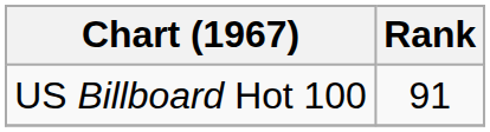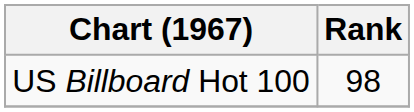 <table class="wikitable">
 <tr>
 <th>Chart (1967)</th>
 <th style="text-align:center;">Rank</th>
 </tr>
 <tr>
 <td>US <em>Billboard</em> Hot 100</td>
-<td style="text-align:center;">91</td>
+<td style="text-align:center;">98</td>
 </tr>
 <tr>
 </tr>
 </table>
